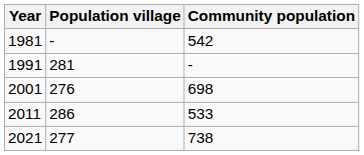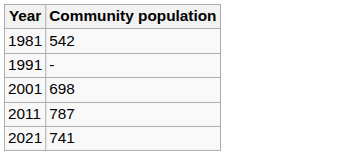 <table class=wikitable>
 <tr>
 <th>Year</th>
-<th>Population village</th>
 <th>Community population</th>
 </tr>
 <tr>
 <td>1981</td>
-<td>-</td>
 <td>542</td>
 </tr>
 <tr>
 <td>1991</td>
-<td>281</td>
 <td>-</td>
 </tr>
 <tr>
 <td>2001</td>
-<td>276</td>
 <td>698</td>
 </tr>
 <tr>
 <td>2011</td>
-<td>286</td>
-<td>533</td>
+<td>787</td>
 </tr>
 <tr>
 <td>2021</td>
-<td>277</td>
-<td>738</td>
+<td>741</td>
 </tr>
 </table>
